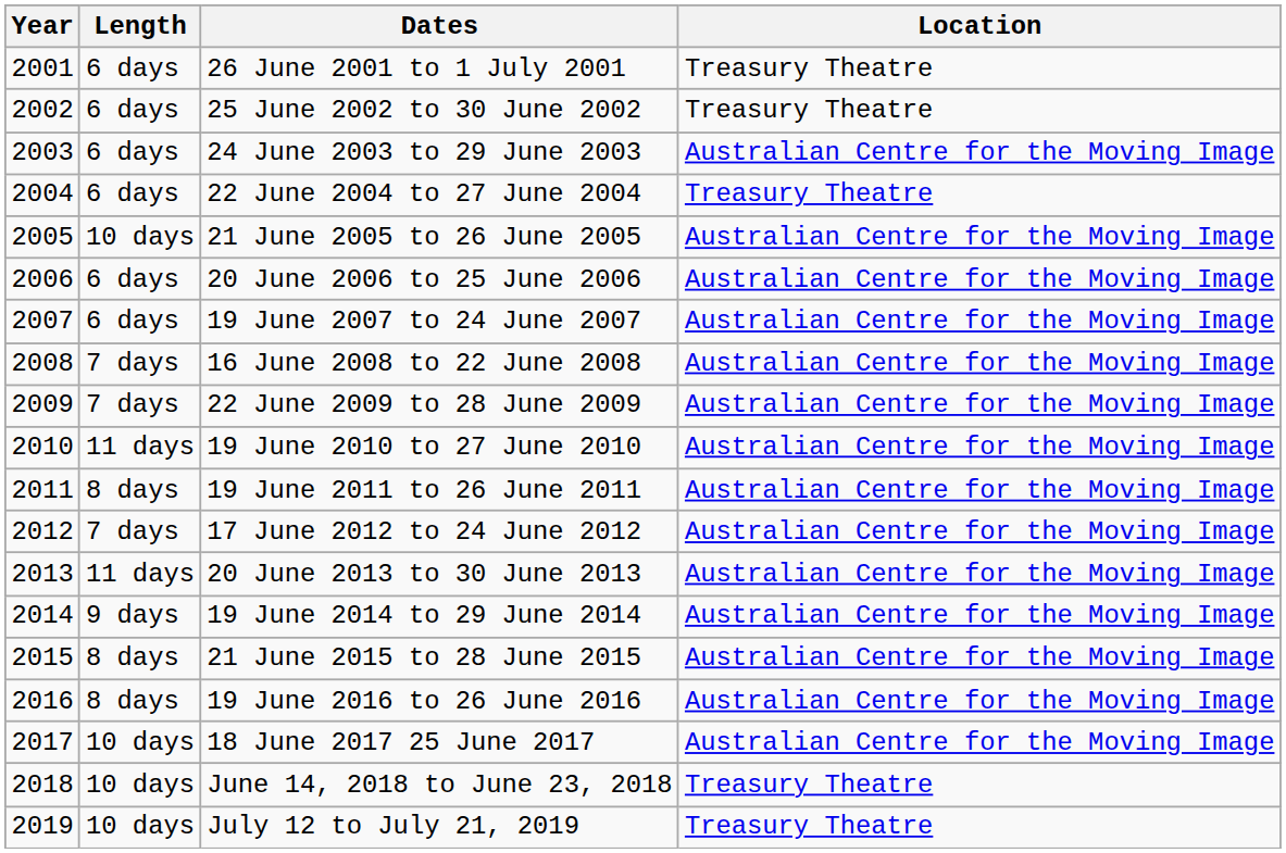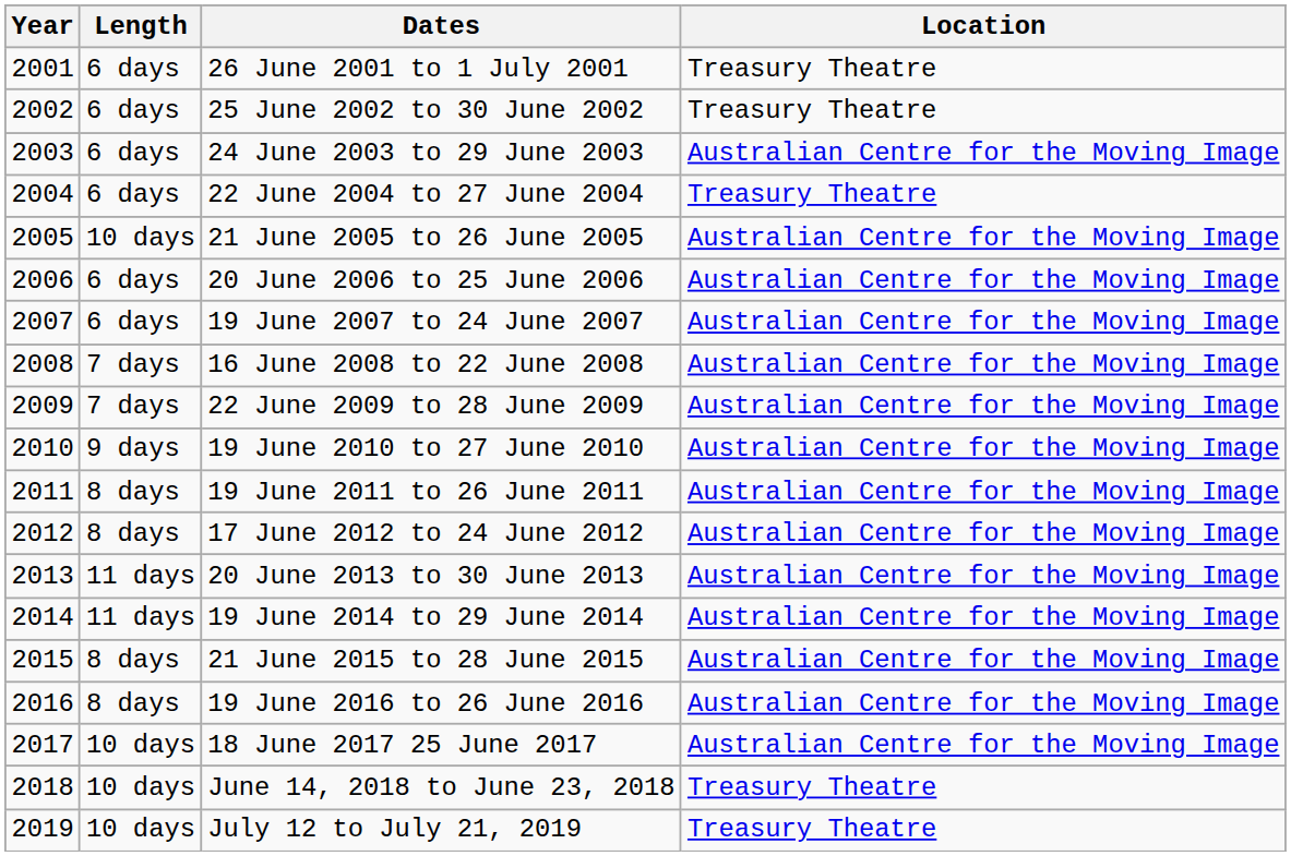 <table class="wikitable">
 <tr>
 <th>Year</th>
 <th>Length</th>
 <th>Dates</th>
 <th>Location</th>
 </tr>
 <tr>
 <td>2001</td>
 <td>6 days</td>
 <td>26 June 2001 to 1 July 2001</td>
 <td>Treasury Theatre</td>
 </tr>
 <tr>
 <td>2002</td>
 <td>6 days</td>
 <td>25 June 2002 to 30 June 2002</td>
 <td>Treasury Theatre</td>
 </tr>
 <tr>
 <td>2003</td>
 <td>6 days</td>
 <td>24 June 2003 to 29 June 2003</td>
 <td><a href='#'>Australian Centre for the Moving Image</a></td>
 </tr>
 <tr>
 <td>2004</td>
 <td>6 days</td>
 <td>22 June 2004 to 27 June 2004</td>
 <td><a href='#'>Treasury Theatre</a></td>
 </tr>
 <tr>
 <td>2005</td>
 <td>10 days</td>
 <td>21 June 2005 to 26 June 2005</td>
 <td><a href='#'>Australian Centre for the Moving Image</a></td>
 </tr>
 <tr>
 <td>2006</td>
 <td>6 days</td>
 <td>20 June 2006 to 25 June 2006</td>
 <td><a href='#'>Australian Centre for the Moving Image</a></td>
 </tr>
 <tr>
 <td>2007</td>
 <td>6 days</td>
 <td>19 June 2007 to 24 June 2007</td>
 <td><a href='#'>Australian Centre for the Moving Image</a></td>
 </tr>
 <tr>
 <td>2008</td>
 <td>7 days</td>
 <td>16 June 2008 to 22 June 2008</td>
 <td><a href='#'>Australian Centre for the Moving Image</a></td>
 </tr>
 <tr>
 <td>2009</td>
 <td>7 days</td>
 <td>22 June 2009 to 28 June 2009</td>
 <td><a href='#'>Australian Centre for the Moving Image</a></td>
 </tr>
 <tr>
 <td>2010</td>
-<td>11 days</td>
+<td>9 days</td>
 <td>19 June 2010 to 27 June 2010</td>
 <td><a href='#'>Australian Centre for the Moving Image</a></td>
 </tr>
 <tr>
 <td>2011</td>
 <td>8 days</td>
 <td>19 June 2011 to 26 June 2011</td>
 <td><a href='#'>Australian Centre for the Moving Image</a></td>
 </tr>
 <tr>
 <td>2012</td>
-<td>7 days</td>
+<td>8 days</td>
 <td>17 June 2012 to 24 June 2012</td>
 <td><a href='#'>Australian Centre for the Moving Image</a></td>
 </tr>
 <tr>
 <td>2013</td>
 <td>11 days</td>
 <td>20 June 2013 to 30 June 2013</td>
 <td><a href='#'>Australian Centre for the Moving Image</a></td>
 </tr>
 <tr>
 <td>2014</td>
-<td>9 days</td>
+<td>11 days</td>
 <td>19 June 2014 to 29 June 2014</td>
 <td><a href='#'>Australian Centre for the Moving Image</a></td>
 </tr>
 <tr>
 <td>2015</td>
 <td>8 days</td>
 <td>21 June 2015 to 28 June 2015</td>
 <td><a href='#'>Australian Centre for the Moving Image</a></td>
 </tr>
 <tr>
 <td>2016</td>
 <td>8 days</td>
 <td>19 June 2016 to 26 June 2016</td>
 <td><a href='#'>Australian Centre for the Moving Image</a></td>
 </tr>
 <tr>
 <td>2017</td>
 <td>10 days</td>
 <td>18 June 2017 25 June 2017</td>
 <td><a href='#'>Australian Centre for the Moving Image</a></td>
 </tr>
 <tr>
 <td>2018</td>
 <td>10 days</td>
 <td>June 14, 2018 to June 23, 2018</td>
 <td><a href='#'>Treasury Theatre</a></td>
 </tr>
 <tr>
 <td>2019</td>
 <td>10 days</td>
 <td>July 12 to July 21, 2019</td>
 <td><a href='#'>Treasury Theatre</a></td>
 </tr>
 </table>
